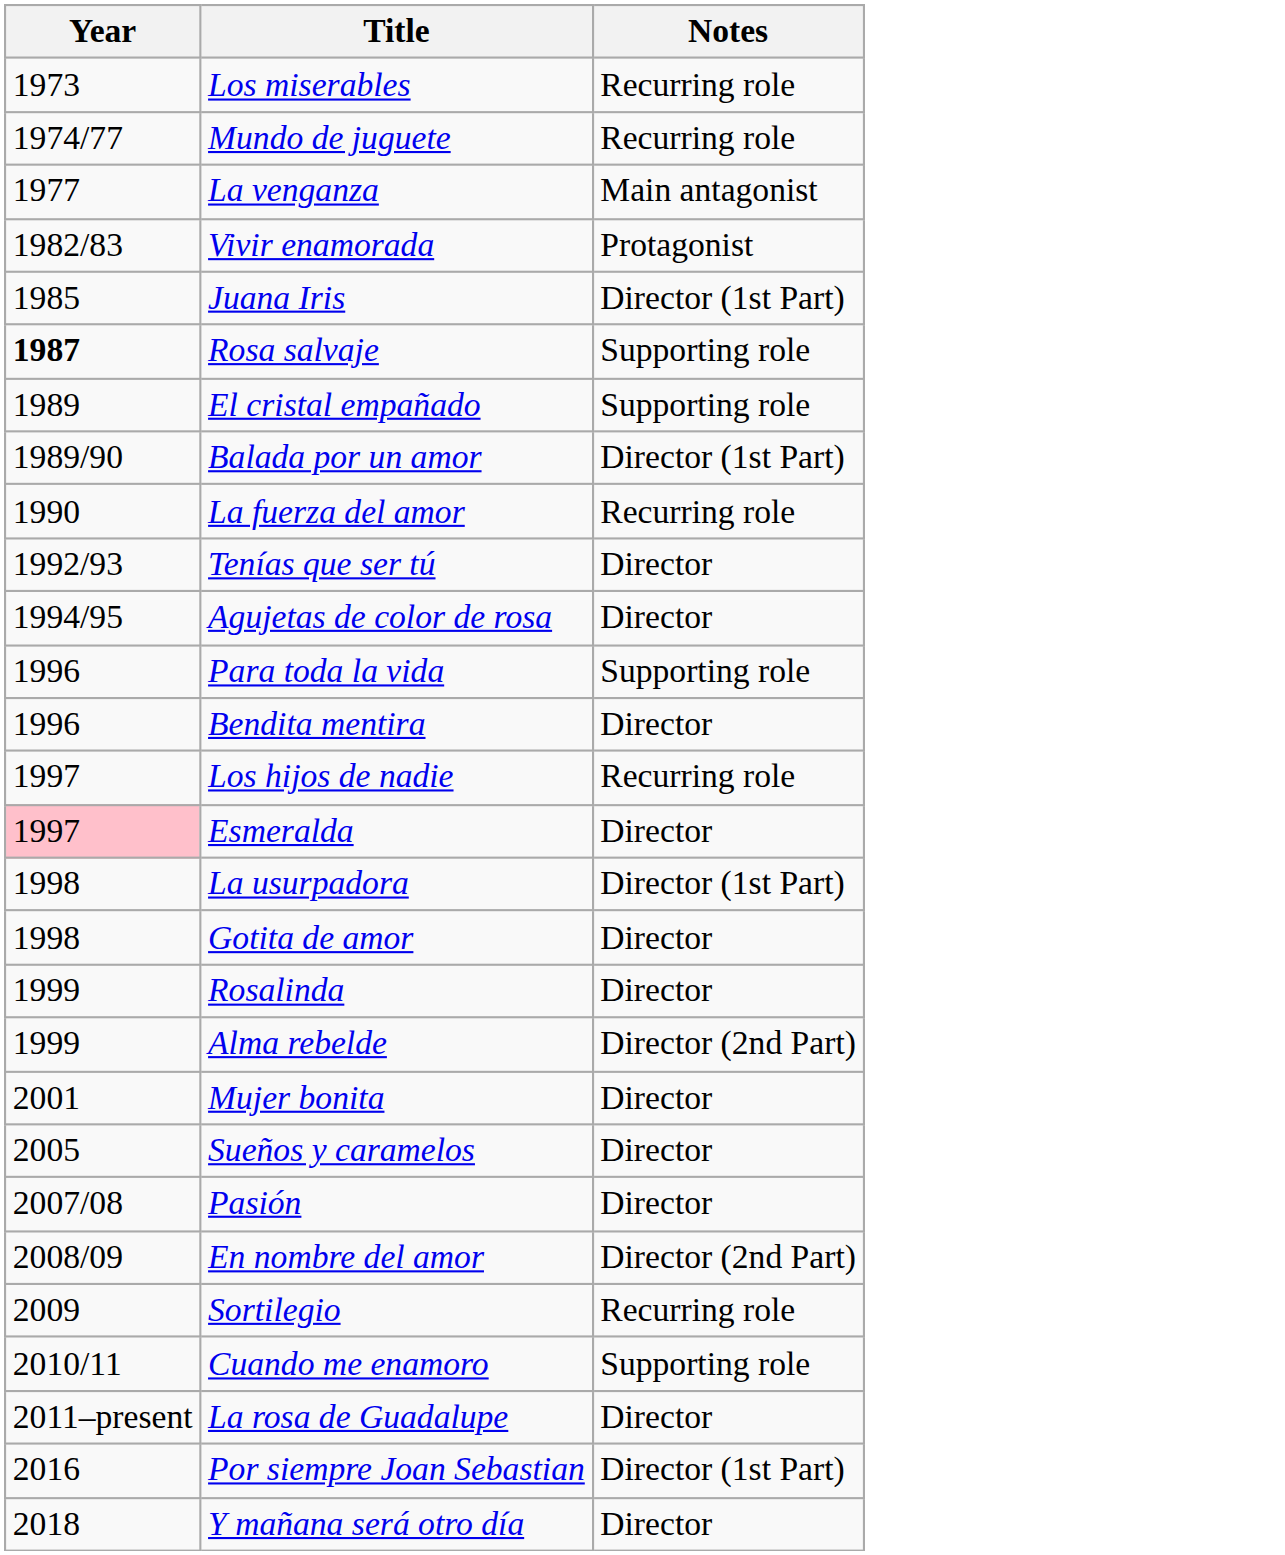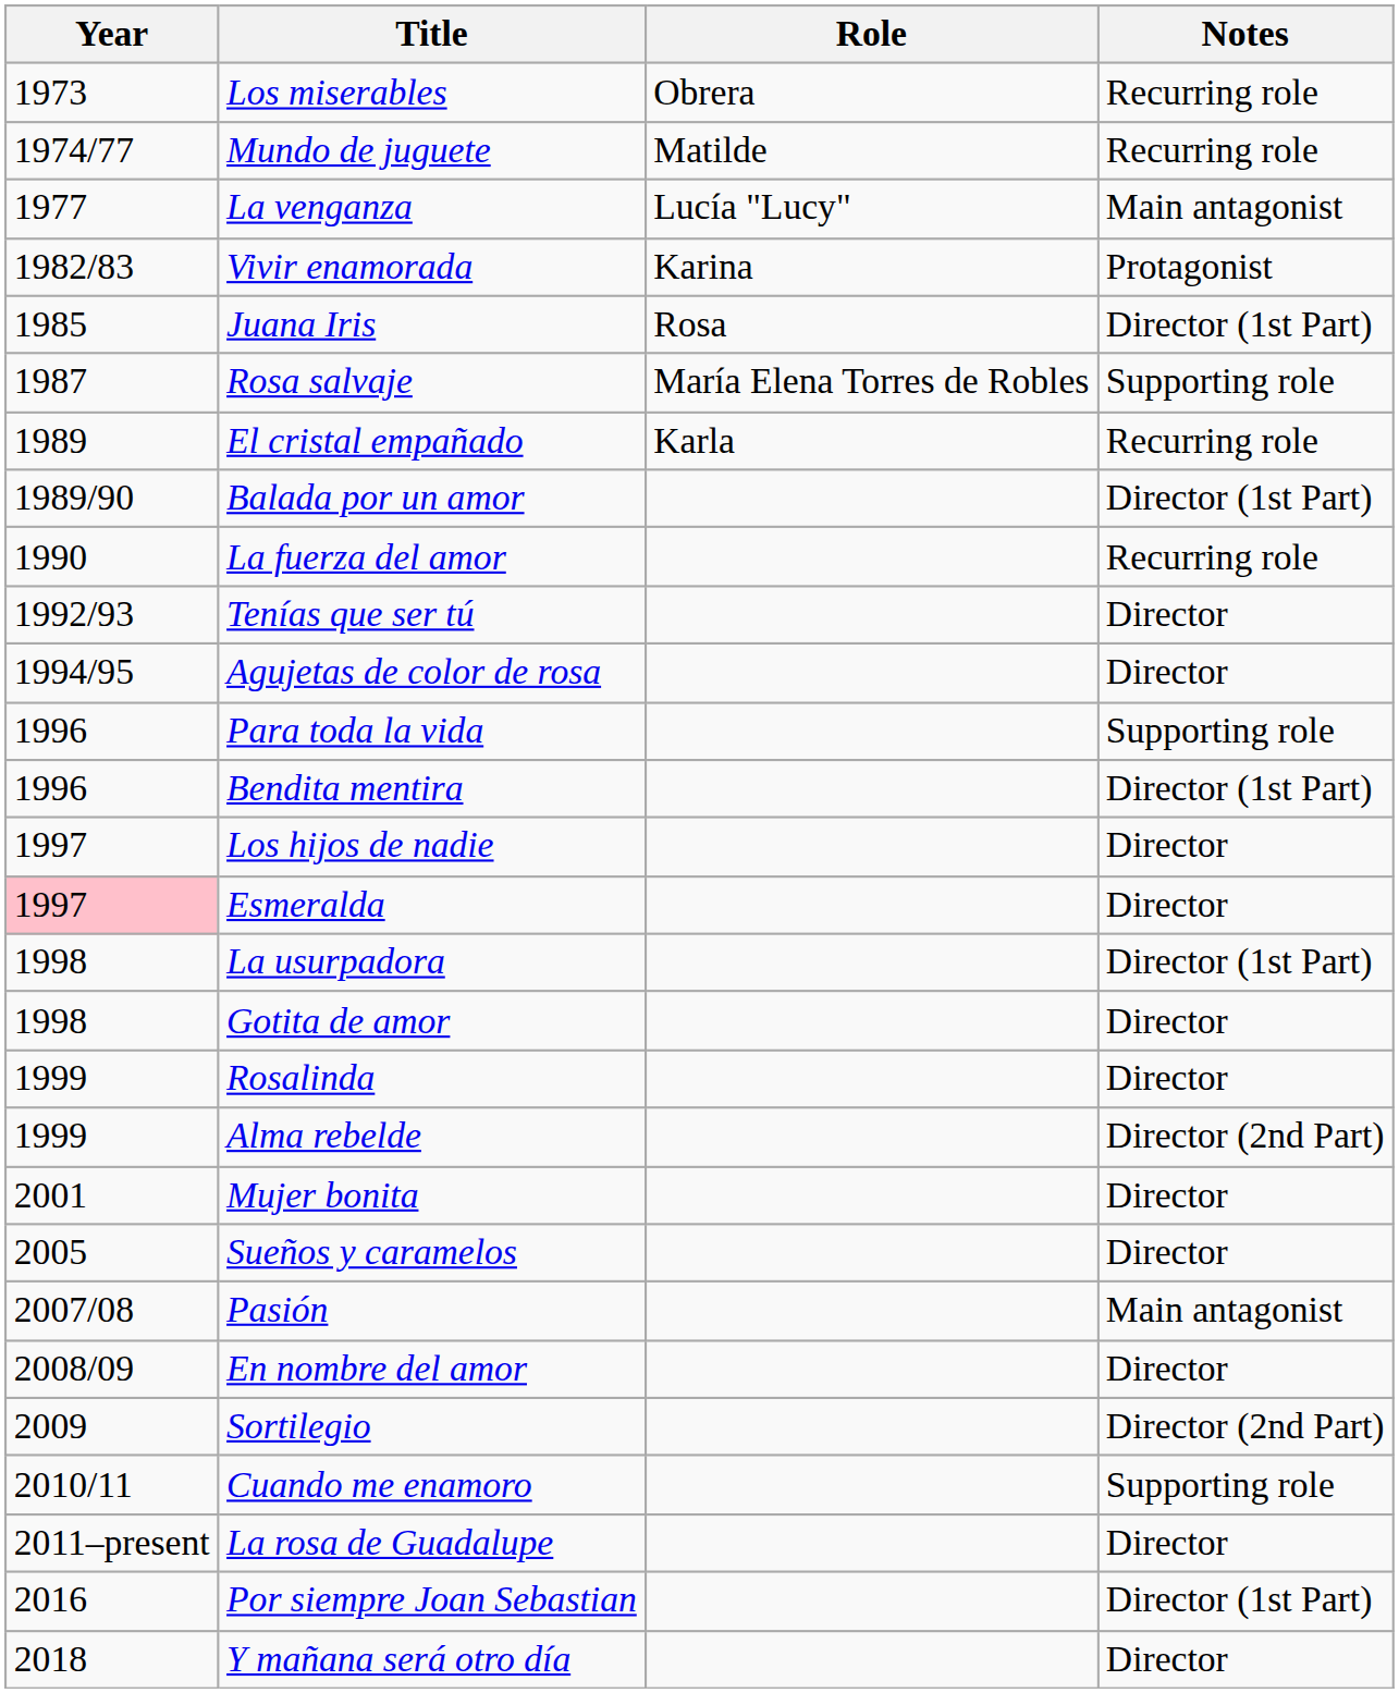 <table class="wikitable">
 <tr>
 <th>Year</th>
 <th>Title</th>
+<th>Role</th>
 <th>Notes</th>
 </tr>
 <tr>
 <td>1973</td>
 <td><em><a href='#'>Los miserables</a></em></td>
+<td>Obrera</td>
 <td>Recurring role</td>
 </tr>
 <tr>
 <td>1974/77</td>
 <td><em><a href='#'>Mundo de juguete</a></em></td>
+<td>Matilde</td>
 <td>Recurring role</td>
 </tr>
 <tr>
 <td>1977</td>
 <td><em><a href='#'>La venganza</a></em></td>
+<td>Lucía "Lucy"</td>
 <td>Main antagonist</td>
 </tr>
 <tr>
 <td>1982/83</td>
 <td><em><a href='#'>Vivir enamorada</a></em></td>
+<td>Karina</td>
 <td>Protagonist</td>
 </tr>
 <tr>
 <td>1985</td>
 <td><em><a href='#'>Juana Iris</a></em></td>
+<td>Rosa</td>
 <td>Director (1st Part)</td>
 </tr>
 <tr>
-<td><strong>1987</strong></td>
+<td>1987</td>
 <td><em><a href='#'>Rosa salvaje</a></em></td>
+<td>María Elena Torres de Robles</td>
 <td>Supporting role</td>
 </tr>
 <tr>
 <td>1989</td>
 <td><em><a href='#'>El cristal empañado</a></em></td>
-<td>Supporting role</td>
+<td>Karla</td>
+<td>Recurring role</td>
 </tr>
 <tr>
 <td>1989/90</td>
 <td><em><a href='#'>Balada por un amor</a></em></td>
+<td></td>
 <td>Director (1st Part)</td>
 </tr>
 <tr>
 <td>1990</td>
 <td><em><a href='#'>La fuerza del amor</a></em></td>
+<td></td>
 <td>Recurring role</td>
 </tr>
 <tr>
 <td>1992/93</td>
 <td><em><a href='#'>Tenías que ser tú</a></em></td>
+<td></td>
 <td>Director</td>
 </tr>
 <tr>
 <td>1994/95</td>
 <td><em><a href='#'>Agujetas de color de rosa</a></em></td>
+<td></td>
 <td>Director</td>
 </tr>
 <tr>
 <td>1996</td>
 <td><em><a href='#'>Para toda la vida</a></em></td>
+<td></td>
 <td>Supporting role</td>
 </tr>
 <tr>
 <td>1996</td>
 <td><em><a href='#'>Bendita mentira</a></em></td>
-<td>Director</td>
+<td></td>
+<td>Director (1st Part)</td>
 </tr>
 <tr>
 <td>1997</td>
 <td><em><a href='#'>Los hijos de nadie</a></em></td>
-<td>Recurring role</td>
+<td></td>
+<td>Director</td>
 </tr>
 <tr>
 <td style="background: pink;">1997</td>
 <td><em><a href='#'>Esmeralda</a></em></td>
+<td></td>
 <td>Director</td>
 </tr>
 <tr>
 <td>1998</td>
 <td><em><a href='#'>La usurpadora</a></em></td>
+<td></td>
 <td>Director (1st Part)</td>
 </tr>
 <tr>
 <td>1998</td>
 <td><em><a href='#'>Gotita de amor</a></em></td>
+<td></td>
 <td>Director</td>
 </tr>
 <tr>
 <td>1999</td>
 <td><em><a href='#'>Rosalinda</a></em></td>
+<td></td>
 <td>Director</td>
 </tr>
 <tr>
 <td>1999</td>
 <td><em><a href='#'>Alma rebelde</a></em></td>
+<td></td>
 <td>Director (2nd Part)</td>
 </tr>
 <tr>
 <td>2001</td>
 <td><em><a href='#'>Mujer bonita</a></em></td>
+<td></td>
 <td>Director</td>
 </tr>
 <tr>
 <td>2005</td>
 <td><em><a href='#'>Sueños y caramelos</a></em></td>
+<td></td>
 <td>Director</td>
 </tr>
 <tr>
 <td>2007/08</td>
 <td><em><a href='#'>Pasión</a></em></td>
-<td>Director</td>
+<td></td>
+<td>Main antagonist</td>
 </tr>
 <tr>
 <td>2008/09</td>
 <td><em><a href='#'>En nombre del amor</a></em></td>
-<td>Director (2nd Part)</td>
+<td></td>
+<td>Director</td>
 </tr>
 <tr>
 <td>2009</td>
 <td><em><a href='#'>Sortilegio</a></em></td>
-<td>Recurring role</td>
+<td></td>
+<td>Director (2nd Part)</td>
 </tr>
 <tr>
 <td>2010/11</td>
 <td><em><a href='#'>Cuando me enamoro</a></em></td>
+<td></td>
 <td>Supporting role</td>
 </tr>
 <tr>
 <td>2011–present</td>
 <td><em><a href='#'>La rosa de Guadalupe</a></em></td>
+<td></td>
 <td>Director</td>
 </tr>
 <tr>
 <td>2016</td>
 <td><em><a href='#'>Por siempre Joan Sebastian</a></em></td>
+<td></td>
 <td>Director (1st Part)</td>
 </tr>
 <tr>
 <td>2018</td>
 <td><em><a href='#'>Y mañana será otro día</a></em></td>
+<td></td>
 <td>Director</td>
 </tr>
 </table>
